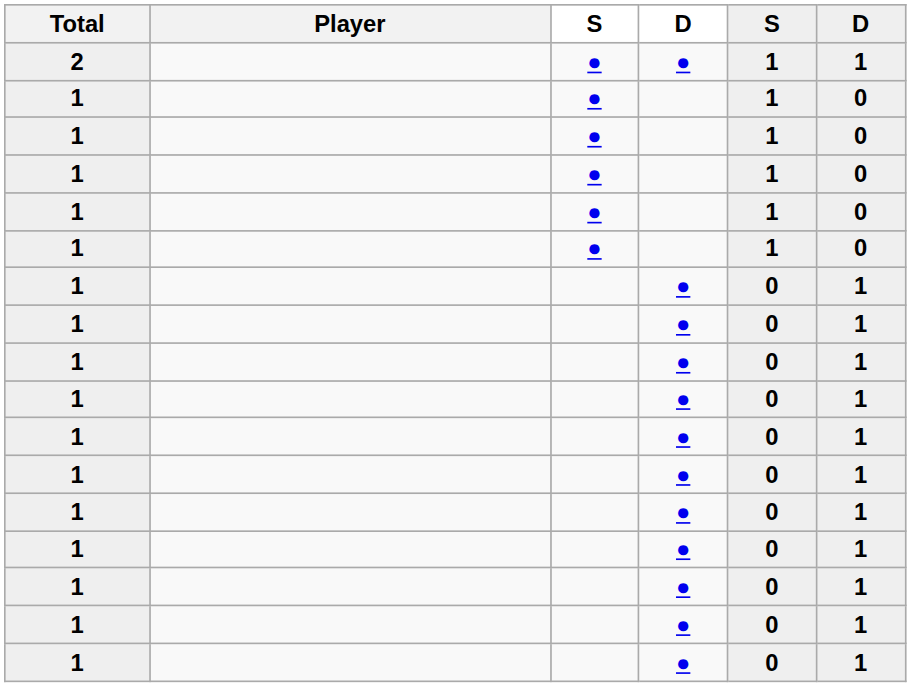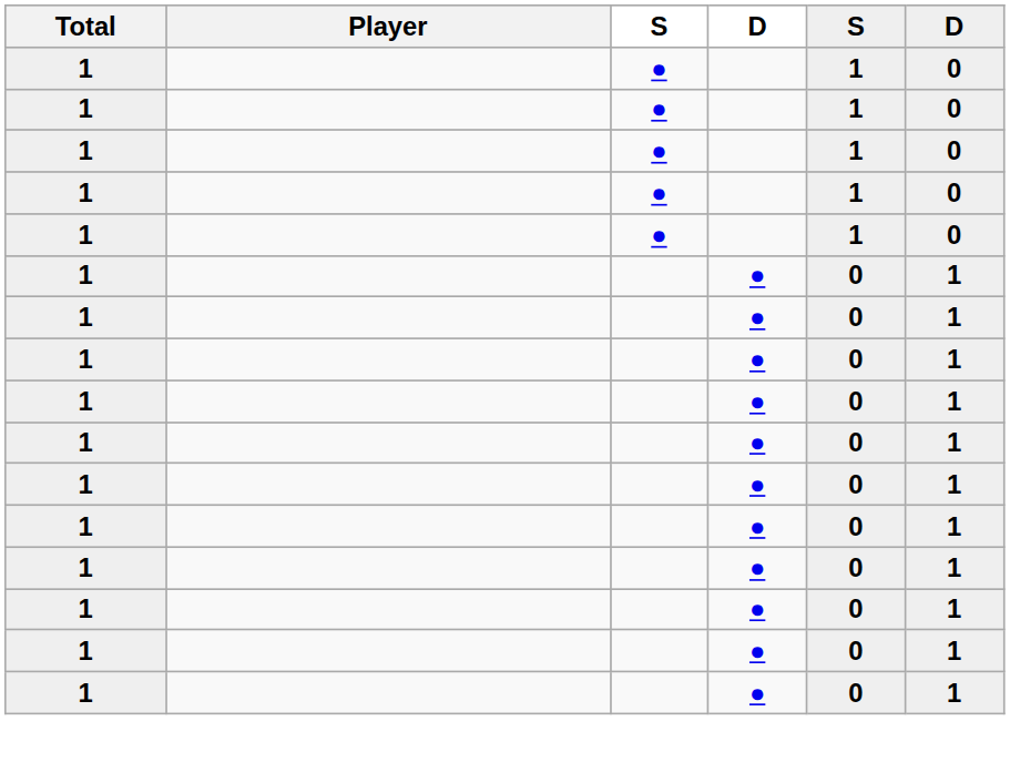 <table class="sortable wikitable" style="font-size:90%;">
 <tr>
 <th width=81>Total</th>
 <th width=236>Player</th>
 <th width=47 style="background:#FFFFFF"> S </th>
 <th width=47 style="background:#FFFFFF"> D </th>
 <th width=47 style="background:#efefef"> S </th>
 <th width=47 style="background:#efefef"> D </th>
-</tr>
-<tr align=center>
-<td bgcolor=#efefef><strong>2</strong></td>
-<td align=left></td>
-<td><a href='#'>●</a></td>
-<td><a href='#'>●</a></td>
-<td bgcolor=#efefef><strong>1</strong></td>
-<td bgcolor=#efefef><strong>1</strong></td>
 </tr>
 <tr align=center>
 <td bgcolor=#efefef><strong>1</strong></td>
 <td align=left></td>
 <td><a href='#'>●</a></td>
 <td></td>
 <td bgcolor=#efefef><strong>1</strong></td>
 <td bgcolor=#efefef><strong>0</strong></td>
 </tr>
 <tr align=center>
 <td bgcolor=#efefef><strong>1</strong></td>
 <td align=left></td>
 <td><a href='#'>●</a></td>
 <td></td>
 <td bgcolor=#efefef><strong>1</strong></td>
 <td bgcolor=#efefef><strong>0</strong></td>
 </tr>
 <tr align=center>
 <td bgcolor=#efefef><strong>1</strong></td>
 <td align=left></td>
 <td><a href='#'>●</a></td>
 <td></td>
 <td bgcolor=#efefef><strong>1</strong></td>
 <td bgcolor=#efefef><strong>0</strong></td>
 </tr>
 <tr align=center>
 <td bgcolor=#efefef><strong>1</strong></td>
 <td align=left></td>
 <td><a href='#'>●</a></td>
 <td></td>
 <td bgcolor=#efefef><strong>1</strong></td>
 <td bgcolor=#efefef><strong>0</strong></td>
 </tr>
 <tr align=center>
 <td bgcolor=#efefef><strong>1</strong></td>
 <td align=left></td>
 <td><a href='#'>●</a></td>
 <td></td>
 <td bgcolor=#efefef><strong>1</strong></td>
 <td bgcolor=#efefef><strong>0</strong></td>
 </tr>
 <tr align=center>
 <td bgcolor=#efefef><strong>1</strong></td>
 <td align=left></td>
 <td></td>
 <td><a href='#'>●</a></td>
 <td bgcolor=#efefef><strong>0</strong></td>
 <td bgcolor=#efefef><strong>1</strong></td>
 </tr>
 <tr align=center>
 <td bgcolor=#efefef><strong>1</strong></td>
 <td align=left></td>
 <td></td>
 <td><a href='#'>●</a></td>
 <td bgcolor=#efefef><strong>0</strong></td>
 <td bgcolor=#efefef><strong>1</strong></td>
 </tr>
 <tr align=center>
 <td bgcolor=#efefef><strong>1</strong></td>
 <td align=left></td>
 <td></td>
 <td><a href='#'>●</a></td>
 <td bgcolor=#efefef><strong>0</strong></td>
 <td bgcolor=#efefef><strong>1</strong></td>
 </tr>
 <tr align=center>
 <td bgcolor=#efefef><strong>1</strong></td>
 <td align=left></td>
 <td></td>
 <td><a href='#'>●</a></td>
 <td bgcolor=#efefef><strong>0</strong></td>
 <td bgcolor=#efefef><strong>1</strong></td>
 </tr>
 <tr align=center>
 <td bgcolor=#efefef><strong>1</strong></td>
 <td align=left></td>
 <td></td>
 <td><a href='#'>●</a></td>
 <td bgcolor=#efefef><strong>0</strong></td>
 <td bgcolor=#efefef><strong>1</strong></td>
 </tr>
 <tr align=center>
 <td bgcolor=#efefef><strong>1</strong></td>
 <td align=left></td>
 <td></td>
 <td><a href='#'>●</a></td>
 <td bgcolor=#efefef><strong>0</strong></td>
 <td bgcolor=#efefef><strong>1</strong></td>
 </tr>
 <tr align=center>
 <td bgcolor=#efefef><strong>1</strong></td>
 <td align=left></td>
 <td></td>
 <td><a href='#'>●</a></td>
 <td bgcolor=#efefef><strong>0</strong></td>
 <td bgcolor=#efefef><strong>1</strong></td>
 </tr>
 <tr align=center>
 <td bgcolor=#efefef><strong>1</strong></td>
 <td align=left></td>
 <td></td>
 <td><a href='#'>●</a></td>
 <td bgcolor=#efefef><strong>0</strong></td>
 <td bgcolor=#efefef><strong>1</strong></td>
 </tr>
 <tr align=center>
 <td bgcolor=#efefef><strong>1</strong></td>
 <td align=left></td>
 <td></td>
 <td><a href='#'>●</a></td>
 <td bgcolor=#efefef><strong>0</strong></td>
 <td bgcolor=#efefef><strong>1</strong></td>
 </tr>
 <tr align=center>
 <td bgcolor=#efefef><strong>1</strong></td>
 <td align=left></td>
 <td></td>
 <td><a href='#'>●</a></td>
 <td bgcolor=#efefef><strong>0</strong></td>
 <td bgcolor=#efefef><strong>1</strong></td>
 </tr>
 <tr align=center>
 <td bgcolor=#efefef><strong>1</strong></td>
 <td align=left></td>
 <td></td>
 <td><a href='#'>●</a></td>
 <td bgcolor=#efefef><strong>0</strong></td>
 <td bgcolor=#efefef><strong>1</strong></td>
 </tr>
 </table>
